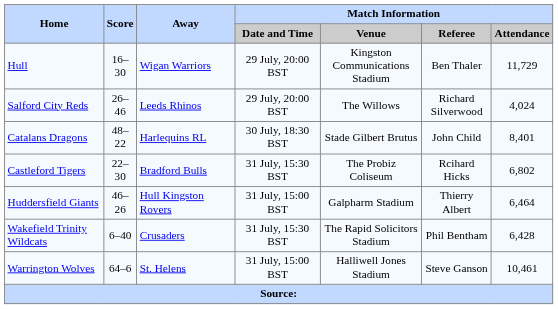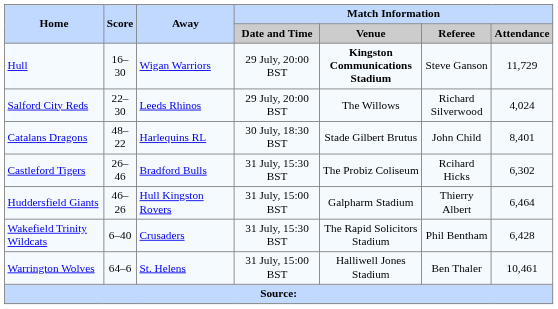 <table border="1" cellpadding="3" cellspacing="0" style="border-collapse:collapse; font-size:80%; text-align:center; width:100%;">
 <tr style="background:#c1d8ff;">
 <th rowspan="2" style="width:19%;">Home</th>
 <th rowspan="2" style="width:6%;">Score</th>
 <th rowspan="2" style="width:19%;">Away</th>
 <th colspan=6>Match Information</th>
 </tr>
 <tr style="background:#ccc;">
 <th width=17%>Date and Time</th>
 <th width=19%>Venue</th>
 <th width=13%>Referee</th>
 <th width=7%>Attendance</th>
 </tr>
 <tr style="background:#f5faff;">
 <td align=left> <a href='#'>Hull</a></td>
 <td>16–30</td>
 <td align=left> <a href='#'>Wigan Warriors</a></td>
 <td>29 July, 20:00 BST</td>
-<td>Kingston Communications Stadium</td>
-<td>Ben Thaler</td>
+<td><strong>Kingston Communications Stadium</strong></td>
+<td>Steve Ganson</td>
 <td>11,729</td>
 </tr>
 <tr style="background:#f5faff;">
 <td align=left> <a href='#'>Salford City Reds</a></td>
-<td>26–46</td>
+<td>22–30</td>
 <td align=left> <a href='#'>Leeds Rhinos</a></td>
 <td>29 July, 20:00 BST</td>
 <td>The Willows</td>
 <td>Richard Silverwood</td>
 <td>4,024</td>
 </tr>
 <tr style="background:#f5faff;">
 <td align=left> <a href='#'>Catalans Dragons</a></td>
 <td>48–22</td>
 <td align=left> <a href='#'>Harlequins RL</a></td>
 <td>30 July, 18:30 BST</td>
 <td>Stade Gilbert Brutus</td>
 <td>John Child</td>
 <td>8,401</td>
 </tr>
 <tr style="background:#f5faff;">
 <td align=left> <a href='#'>Castleford Tigers</a></td>
-<td>22–30</td>
+<td>26–46</td>
 <td align=left> <a href='#'>Bradford Bulls</a></td>
 <td>31 July, 15:30 BST</td>
 <td>The Probiz Coliseum</td>
 <td>Rcihard Hicks</td>
-<td>6,802</td>
+<td>6,302</td>
 </tr>
 <tr style="background:#f5faff;">
 <td align=left> <a href='#'>Huddersfield Giants</a></td>
 <td>46–26</td>
 <td align=left> <a href='#'>Hull Kingston Rovers</a></td>
 <td>31 July, 15:00 BST</td>
 <td>Galpharm Stadium</td>
 <td>Thierry Albert</td>
 <td>6,464</td>
 </tr>
 <tr style="background:#f5faff;">
 <td align=left> <a href='#'>Wakefield Trinity Wildcats</a></td>
 <td>6–40</td>
 <td align=left> <a href='#'>Crusaders</a></td>
 <td>31 July, 15:30 BST</td>
 <td>The Rapid Solicitors Stadium</td>
 <td>Phil Bentham</td>
 <td>6,428</td>
 </tr>
 <tr style="background:#f5faff;">
 <td align=left> <a href='#'>Warrington Wolves</a></td>
 <td>64–6</td>
 <td align=left> <a href='#'>St. Helens</a></td>
 <td>31 July, 15:00 BST</td>
 <td>Halliwell Jones Stadium</td>
-<td>Steve Ganson</td>
+<td>Ben Thaler</td>
 <td>10,461</td>
 </tr>
 <tr style="background:#c1d8ff;">
 <th colspan=12>Source:</th>
 </tr>
 </table>
